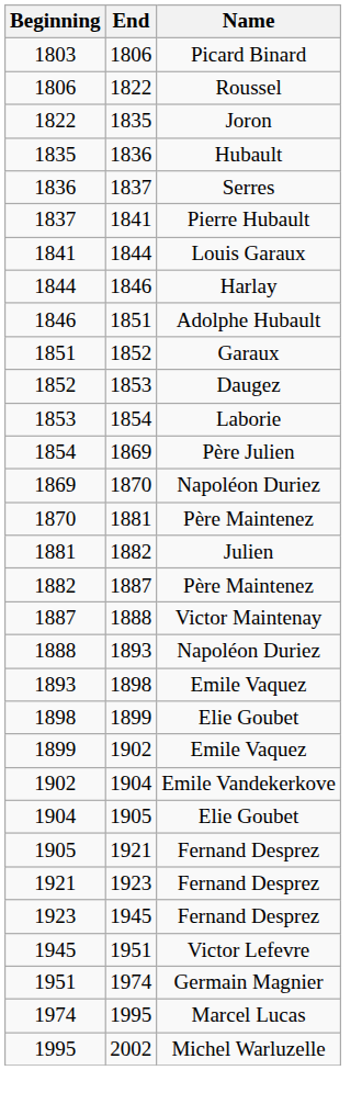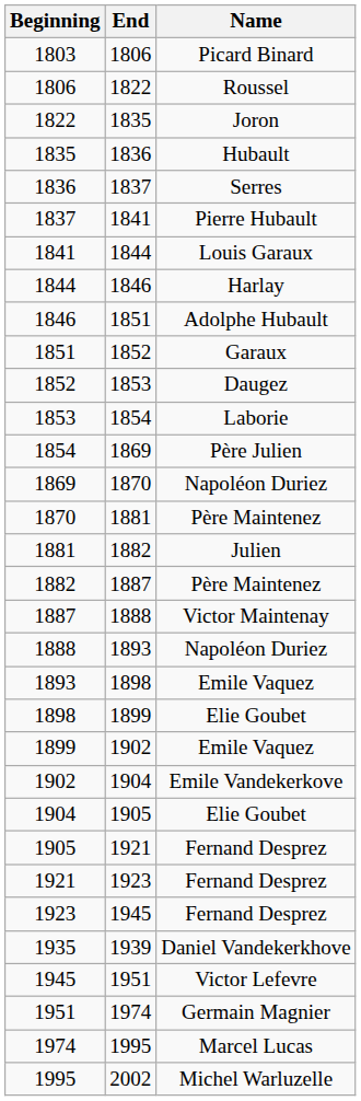 <table class="wikitable sortable" style="text-align:center;">
 <tr>
 <th scope="col">Beginning</th>
 <th scope="col">End</th>
 <th scope="col">Name</th>
 </tr>
 <tr>
 <td>1803</td>
 <td>1806</td>
 <td>Picard Binard</td>
 </tr>
 <tr>
 <td>1806</td>
 <td>1822</td>
 <td>Roussel</td>
 </tr>
 <tr>
 <td>1822</td>
 <td>1835</td>
 <td>Joron</td>
 </tr>
 <tr>
 <td>1835</td>
 <td>1836</td>
 <td>Hubault</td>
 </tr>
 <tr>
 <td>1836</td>
 <td>1837</td>
 <td>Serres</td>
 </tr>
 <tr>
 <td>1837</td>
 <td>1841</td>
 <td>Pierre Hubault</td>
 </tr>
 <tr>
 <td>1841</td>
 <td>1844</td>
 <td>Louis Garaux</td>
 </tr>
 <tr>
 <td>1844</td>
 <td>1846</td>
 <td>Harlay</td>
 </tr>
 <tr>
 <td>1846</td>
 <td>1851</td>
 <td>Adolphe Hubault</td>
 </tr>
 <tr>
 <td>1851</td>
 <td>1852</td>
 <td>Garaux</td>
 </tr>
 <tr>
 <td>1852</td>
 <td>1853</td>
 <td>Daugez</td>
 </tr>
 <tr>
 <td>1853</td>
 <td>1854</td>
 <td>Laborie</td>
 </tr>
 <tr>
 <td>1854</td>
 <td>1869</td>
 <td>Père Julien</td>
 </tr>
 <tr>
 <td>1869</td>
 <td>1870</td>
 <td>Napoléon Duriez</td>
 </tr>
 <tr>
 <td>1870</td>
 <td>1881</td>
 <td>Père Maintenez</td>
 </tr>
 <tr>
 <td>1881</td>
 <td>1882</td>
 <td>Julien</td>
 </tr>
 <tr>
 <td>1882</td>
 <td>1887</td>
 <td>Père Maintenez</td>
 </tr>
 <tr>
 <td>1887</td>
 <td>1888</td>
 <td>Victor Maintenay</td>
 </tr>
 <tr>
 <td>1888</td>
 <td>1893</td>
 <td>Napoléon Duriez</td>
 </tr>
 <tr>
 <td>1893</td>
 <td>1898</td>
 <td>Emile Vaquez</td>
 </tr>
 <tr>
 <td>1898</td>
 <td>1899</td>
 <td>Elie Goubet</td>
 </tr>
 <tr>
 <td>1899</td>
 <td>1902</td>
 <td>Emile Vaquez</td>
 </tr>
 <tr>
 <td>1902</td>
 <td>1904</td>
 <td>Emile Vandekerkove</td>
 </tr>
 <tr>
 <td>1904</td>
 <td>1905</td>
 <td>Elie Goubet</td>
 </tr>
 <tr>
 <td>1905</td>
 <td>1921</td>
 <td>Fernand Desprez</td>
 </tr>
 <tr>
 <td>1921</td>
 <td>1923</td>
 <td>Fernand Desprez</td>
 </tr>
 <tr>
 <td>1923</td>
 <td>1945</td>
 <td>Fernand Desprez</td>
 </tr>
 <tr>
+<td>1935</td>
+<td>1939</td>
+<td>Daniel Vandekerkhove</td>
+</tr>
+<tr>
 <td>1945</td>
 <td>1951</td>
 <td>Victor Lefevre</td>
 </tr>
 <tr>
 <td>1951</td>
 <td>1974</td>
 <td>Germain Magnier</td>
 </tr>
 <tr>
 <td>1974</td>
 <td>1995</td>
 <td>Marcel Lucas</td>
 </tr>
 <tr>
 <td>1995</td>
 <td>2002</td>
 <td>Michel Warluzelle</td>
 </tr>
 </table>
